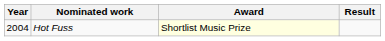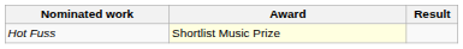 <table class="wikitable">
 <tr>
-<th>Year</th>
 <th width="220">Nominated work</th>
 <th width="325">Award</th>
 <th width="62">Result</th>
 </tr>
 <tr>
-<td>2004</td>
 <td><em>Hot Fuss</em></td>
 <td style="background: lightyellow;">Shortlist Music Prize</td>
 <td></td>
 </tr>
 </table>
